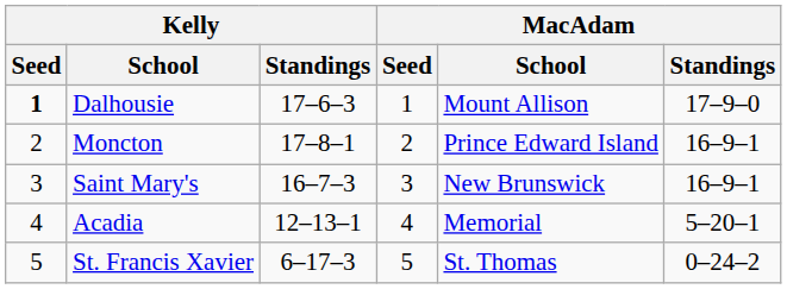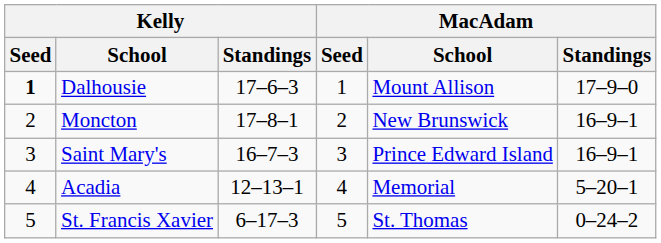 <table class="wikitable">
 <tr>
 <th colspan=3>Kelly</th>
 <th colspan=3>MacAdam</th>
 </tr>
 <tr>
 <th>Seed</th>
 <th>School</th>
 <th>Standings</th>
 <th>Seed</th>
 <th>School</th>
 <th>Standings</th>
 </tr>
 <tr>
 <td align=center><strong>1</strong></td>
 <td><a href='#'>Dalhousie</a></td>
 <td align=center>17–6–3</td>
 <td align=center>1</td>
 <td><a href='#'>Mount Allison</a></td>
 <td align=center>17–9–0</td>
 </tr>
 <tr>
 <td align=center>2</td>
 <td><a href='#'>Moncton</a></td>
 <td align=center>17–8–1</td>
 <td align=center>2</td>
-<td><a href='#'>Prince Edward Island</a></td>
+<td><a href='#'>New Brunswick</a></td>
 <td align=center>16–9–1</td>
 </tr>
 <tr>
 <td align=center>3</td>
 <td><a href='#'>Saint Mary's</a></td>
 <td align=center>16–7–3</td>
 <td align=center>3</td>
-<td><a href='#'>New Brunswick</a></td>
+<td><a href='#'>Prince Edward Island</a></td>
 <td align=center>16–9–1</td>
 </tr>
 <tr>
 <td align=center>4</td>
 <td><a href='#'>Acadia</a></td>
 <td align=center>12–13–1</td>
 <td align=center>4</td>
 <td><a href='#'>Memorial</a></td>
 <td align=center>5–20–1</td>
 </tr>
 <tr>
 <td align=center>5</td>
 <td><a href='#'>St. Francis Xavier</a></td>
 <td align=center>6–17–3</td>
 <td align=center>5</td>
 <td><a href='#'>St. Thomas</a></td>
 <td align=center>0–24–2</td>
 </tr>
 </table>
